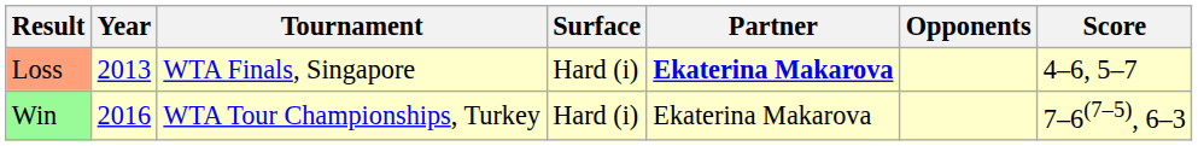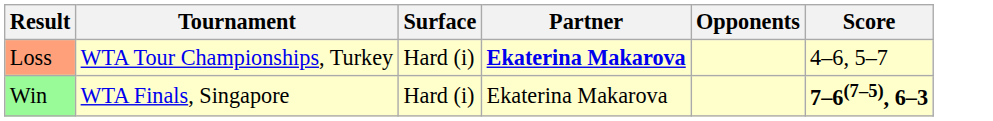 <table class="sortable wikitable">
 <tr>
 <th>Result</th>
-<th>Year</th>
 <th>Tournament</th>
 <th>Surface</th>
 <th>Partner</th>
 <th>Opponents</th>
 <th class=unsortable>Score</th>
 </tr>
 <tr bgcolor=#FFFFCC>
 <td bgcolor=ffa07a>Loss</td>
-<td><a href='#'>2013</a></td>
-<td><a href='#'>WTA Finals</a>, Singapore</td>
+<td><a href='#'>WTA Tour Championships</a>, Turkey</td>
 <td>Hard (i)</td>
 <td><strong> <a href='#'>Ekaterina Makarova</a></strong></td>
 <td></td>
 <td>4–6, 5–7</td>
 </tr>
 <tr bgcolor=#FFFFCC>
 <td bgcolor=98fb98>Win</td>
-<td><a href='#'>2016</a></td>
-<td><a href='#'>WTA Tour Championships</a>, Turkey</td>
+<td><a href='#'>WTA Finals</a>, Singapore</td>
 <td>Hard (i)</td>
 <td> Ekaterina Makarova</td>
 <td></td>
-<td>7–6<sup>(7–5)</sup>, 6–3</td>
+<td><strong>7–6<sup>(7–5)</sup>, 6–3</strong></td>
 </tr>
 </table>
